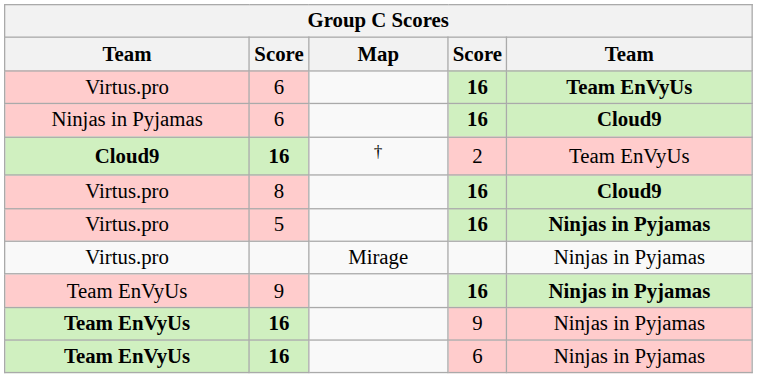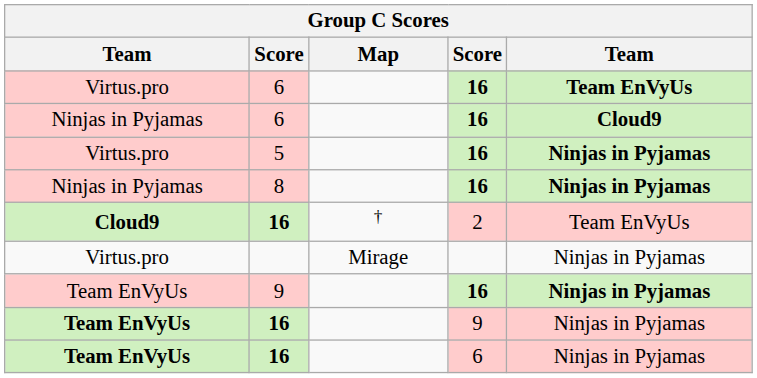 <table class="wikitable" style="text-align: center;">
 <tr>
 <th colspan=5>Group C Scores</th>
 </tr>
 <tr>
 <th width="181px">Team</th>
 <th width="20px">Score</th>
 <th width="100px">Map</th>
 <th width="20px">Score</th>
 <th width="181px">Team</th>
 </tr>
 <tr>
 <td style="background: #FFCCCC;">Virtus.pro</td>
 <td style="background: #FFCCCC;">6</td>
 <td></td>
 <td style="background: #D0F0C0;"><strong>16</strong></td>
 <td style="background: #D0F0C0;"><strong>Team EnVyUs</strong></td>
 </tr>
 <tr>
 <td style="background: #FFCCCC;">Ninjas in Pyjamas</td>
 <td style="background: #FFCCCC;">6</td>
 <td></td>
 <td style="background: #D0F0C0;"><strong>16</strong></td>
 <td style="background: #D0F0C0;"><strong>Cloud9</strong></td>
 </tr>
 <tr>
+<td style="background: #FFCCCC;">Virtus.pro</td>
+<td style="background: #FFCCCC;">5</td>
+<td></td>
+<td style="background: #D0F0C0;"><strong>16</strong></td>
+<td style="background: #D0F0C0;"><strong>Ninjas in Pyjamas</strong></td>
+</tr>
+<tr>
+<td style="background: #FFCCCC;">Ninjas in Pyjamas</td>
+<td style="background: #FFCCCC;">8</td>
+<td></td>
+<td style="background: #D0F0C0;"><strong>16</strong></td>
+<td style="background: #D0F0C0;"><strong>Ninjas in Pyjamas</strong></td>
+</tr>
+<tr>
 <td style="background: #D0F0C0;"><strong>Cloud9</strong></td>
 <td style="background: #D0F0C0;"><strong>16</strong></td>
 <td><sup>†</sup></td>
 <td style="background: #FFCCCC;">2</td>
 <td style="background: #FFCCCC;">Team EnVyUs</td>
-</tr>
-<tr>
-<td style="background: #FFCCCC;">Virtus.pro</td>
-<td style="background: #FFCCCC;">8</td>
-<td></td>
-<td style="background: #D0F0C0;"><strong>16</strong></td>
-<td style="background: #D0F0C0;"><strong>Cloud9</strong></td>
-</tr>
-<tr>
-<td style="background: #FFCCCC;">Virtus.pro</td>
-<td style="background: #FFCCCC;">5</td>
-<td></td>
-<td style="background: #D0F0C0;"><strong>16</strong></td>
-<td style="background: #D0F0C0;"><strong>Ninjas in Pyjamas</strong></td>
 </tr>
 <tr>
 <td>Virtus.pro</td>
 <td></td>
 <td>Mirage</td>
 <td></td>
 <td>Ninjas in Pyjamas</td>
 </tr>
 <tr>
 <td style="background: #FFCCCC;">Team EnVyUs</td>
 <td style="background: #FFCCCC;">9</td>
 <td></td>
 <td style="background: #D0F0C0;"><strong>16</strong></td>
 <td style="background: #D0F0C0;"><strong>Ninjas in Pyjamas</strong></td>
 </tr>
 <tr>
 <td style="background: #D0F0C0;"><strong>Team EnVyUs</strong></td>
 <td style="background: #D0F0C0;"><strong>16</strong></td>
 <td></td>
 <td style="background: #FFCCCC;">9</td>
 <td style="background: #FFCCCC;">Ninjas in Pyjamas</td>
 </tr>
 <tr>
 <td style="background: #D0F0C0;"><strong>Team EnVyUs</strong></td>
 <td style="background: #D0F0C0;"><strong>16</strong></td>
 <td></td>
 <td style="background: #FFCCCC;">6</td>
 <td style="background: #FFCCCC;">Ninjas in Pyjamas</td>
 </tr>
 </table>
